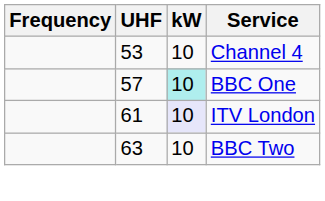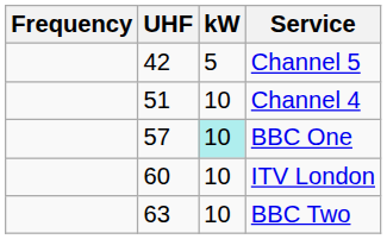 <table class="wikitable sortable">
 <tr>
 <th>Frequency</th>
 <th>UHF</th>
 <th>kW</th>
 <th>Service</th>
 </tr>
 <tr>
 <td></td>
-<td>53</td>
+<td>42</td>
+<td>5</td>
+<td><a href='#'>Channel 5</a></td>
+</tr>
+<tr>
+<td></td>
+<td>51</td>
 <td>10</td>
 <td><a href='#'>Channel 4</a></td>
 </tr>
 <tr>
 <td></td>
 <td>57</td>
 <td style="background: paleturquoise;">10</td>
 <td><a href='#'>BBC One</a></td>
 </tr>
 <tr>
 <td></td>
-<td>61</td>
-<td style="background: lavender;">10</td>
+<td>60</td>
+<td>10</td>
 <td><a href='#'>ITV London</a></td>
 </tr>
 <tr>
 <td></td>
 <td>63</td>
 <td>10</td>
 <td><a href='#'>BBC Two</a></td>
 </tr>
 </table>
